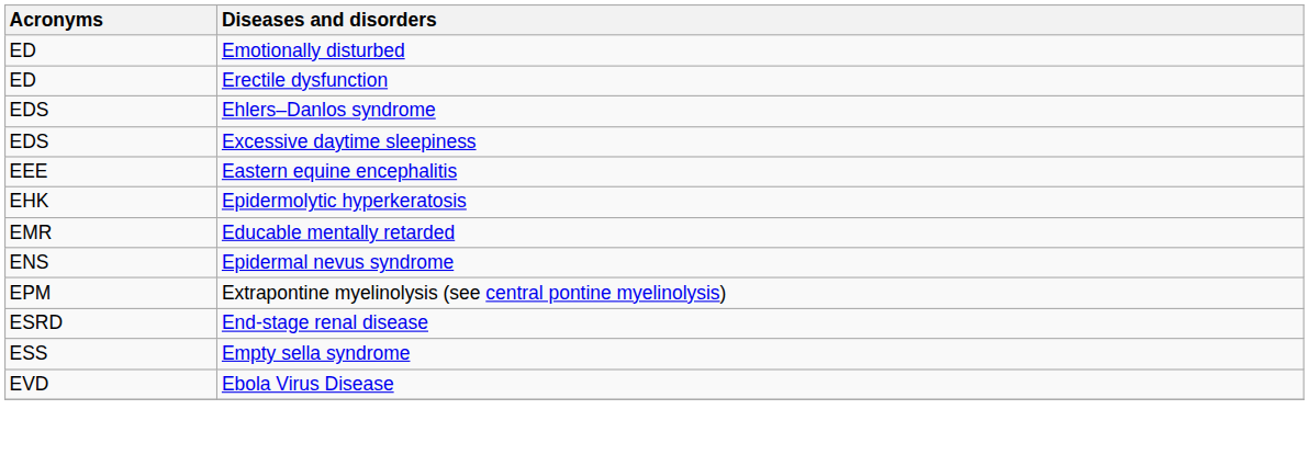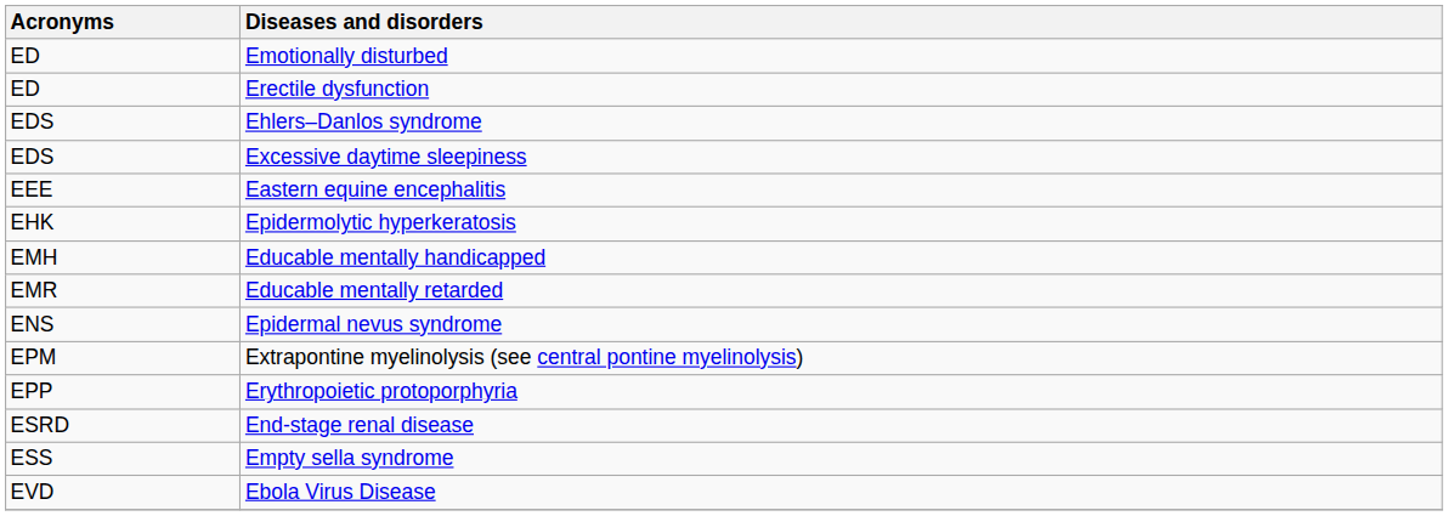 <table class="wikitable sortable">
 <tr>
 <th width=170px style=text-align:left>Acronyms</th>
 <th width=900px style=text-align:left>Diseases and disorders</th>
 </tr>
 <tr>
 <td>ED</td>
 <td><a href='#'>Emotionally disturbed</a></td>
 </tr>
 <tr>
 <td>ED</td>
 <td><a href='#'>Erectile dysfunction</a></td>
 </tr>
 <tr>
 <td>EDS</td>
 <td><a href='#'>Ehlers–Danlos syndrome</a></td>
 </tr>
 <tr>
 <td>EDS</td>
 <td><a href='#'>Excessive daytime sleepiness</a></td>
 </tr>
 <tr>
 <td>EEE</td>
 <td><a href='#'>Eastern equine encephalitis</a></td>
 </tr>
 <tr>
 <td>EHK</td>
 <td><a href='#'>Epidermolytic hyperkeratosis</a></td>
 </tr>
 <tr>
+<td>EMH</td>
+<td><a href='#'>Educable mentally handicapped</a></td>
+</tr>
+<tr>
 <td>EMR</td>
 <td><a href='#'>Educable mentally retarded</a></td>
 </tr>
 <tr>
 <td>ENS</td>
 <td><a href='#'>Epidermal nevus syndrome</a></td>
 </tr>
 <tr>
 <td>EPM</td>
 <td>Extrapontine myelinolysis (see <a href='#'>central pontine myelinolysis</a>)</td>
+</tr>
+<tr>
+<td>EPP</td>
+<td><a href='#'>Erythropoietic protoporphyria</a></td>
 </tr>
 <tr>
 <td>ESRD</td>
 <td><a href='#'>End-stage renal disease</a></td>
 </tr>
 <tr>
 <td>ESS</td>
 <td><a href='#'>Empty sella syndrome</a></td>
 </tr>
 <tr>
 <td>EVD</td>
 <td><a href='#'>Ebola Virus Disease</a></td>
 </tr>
 <tr>
 </tr>
 </table>
